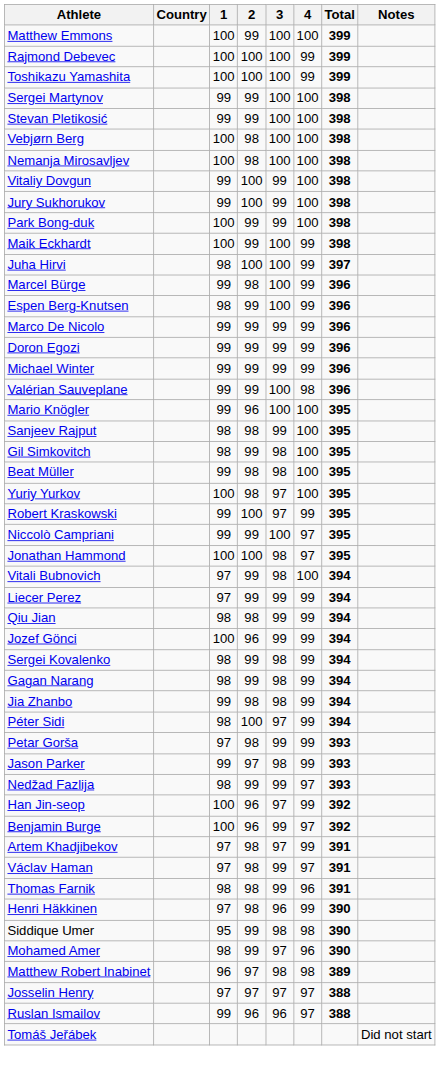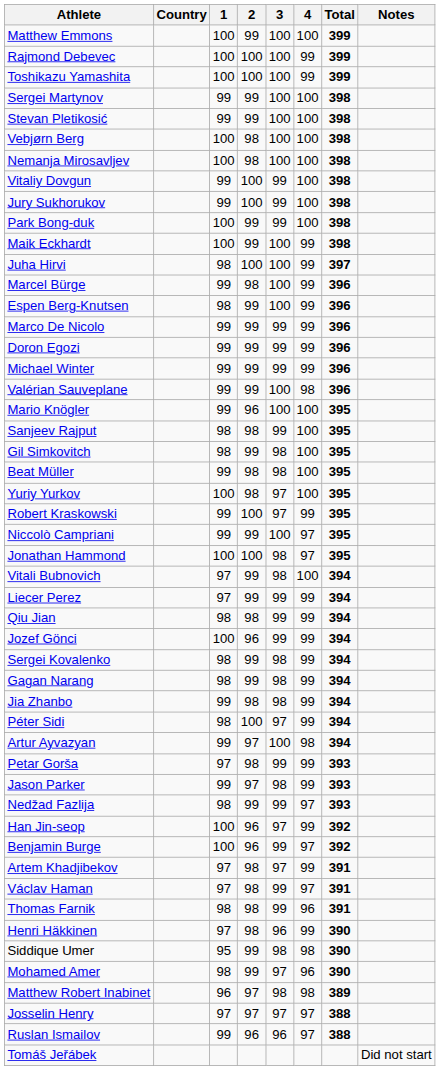 <table class="wikitable sortable" style="text-align:center">
 <tr>
 <th>Athlete</th>
 <th>Country</th>
 <th>1</th>
 <th>2</th>
 <th>3</th>
 <th>4</th>
 <th>Total</th>
 <th>Notes</th>
 </tr>
 <tr>
 <td align="left"><a href='#'>Matthew Emmons</a></td>
 <td align="left"></td>
 <td>100</td>
 <td>99</td>
 <td>100</td>
 <td>100</td>
 <td><strong>399</strong></td>
 <td></td>
 </tr>
 <tr>
 <td align="left"><a href='#'>Rajmond Debevec</a></td>
 <td align="left"></td>
 <td>100</td>
 <td>100</td>
 <td>100</td>
 <td>99</td>
 <td><strong>399</strong></td>
 <td></td>
 </tr>
 <tr>
 <td align="left"><a href='#'>Toshikazu Yamashita</a></td>
 <td align="left"></td>
 <td>100</td>
 <td>100</td>
 <td>100</td>
 <td>99</td>
 <td><strong>399</strong></td>
 <td></td>
 </tr>
 <tr>
 <td align="left"><a href='#'>Sergei Martynov</a></td>
 <td align="left"></td>
 <td>99</td>
 <td>99</td>
 <td>100</td>
 <td>100</td>
 <td><strong>398</strong></td>
 <td></td>
 </tr>
 <tr>
 <td align="left"><a href='#'>Stevan Pletikosić</a></td>
 <td align="left"></td>
 <td>99</td>
 <td>99</td>
 <td>100</td>
 <td>100</td>
 <td><strong>398</strong></td>
 <td></td>
 </tr>
 <tr>
 <td align="left"><a href='#'>Vebjørn Berg</a></td>
 <td align="left"></td>
 <td>100</td>
 <td>98</td>
 <td>100</td>
 <td>100</td>
 <td><strong>398</strong></td>
 <td></td>
 </tr>
 <tr>
 <td align="left"><a href='#'>Nemanja Mirosavljev</a></td>
 <td align="left"></td>
 <td>100</td>
 <td>98</td>
 <td>100</td>
 <td>100</td>
 <td><strong>398</strong></td>
 <td></td>
 </tr>
 <tr>
 <td align="left"><a href='#'>Vitaliy Dovgun</a></td>
 <td align="left"></td>
 <td>99</td>
 <td>100</td>
 <td>99</td>
 <td>100</td>
 <td><strong>398</strong></td>
 <td></td>
 </tr>
 <tr>
 <td align="left"><a href='#'>Jury Sukhorukov</a></td>
 <td align="left"></td>
 <td>99</td>
 <td>100</td>
 <td>99</td>
 <td>100</td>
 <td><strong>398</strong></td>
 <td></td>
 </tr>
 <tr>
 <td align="left"><a href='#'>Park Bong-duk</a></td>
 <td align="left"></td>
 <td>100</td>
 <td>99</td>
 <td>99</td>
 <td>100</td>
 <td><strong>398</strong></td>
 <td></td>
 </tr>
 <tr>
 <td align="left"><a href='#'>Maik Eckhardt</a></td>
 <td align="left"></td>
 <td>100</td>
 <td>99</td>
 <td>100</td>
 <td>99</td>
 <td><strong>398</strong></td>
 <td></td>
 </tr>
 <tr>
 <td align="left"><a href='#'>Juha Hirvi</a></td>
 <td align="left"></td>
 <td>98</td>
 <td>100</td>
 <td>100</td>
 <td>99</td>
 <td><strong>397</strong></td>
 <td></td>
 </tr>
 <tr>
 <td align="left"><a href='#'>Marcel Bürge</a></td>
 <td align="left"></td>
 <td>99</td>
 <td>98</td>
 <td>100</td>
 <td>99</td>
 <td><strong>396</strong></td>
 <td></td>
 </tr>
 <tr>
 <td align="left"><a href='#'>Espen Berg-Knutsen</a></td>
 <td align="left"></td>
 <td>98</td>
 <td>99</td>
 <td>100</td>
 <td>99</td>
 <td><strong>396</strong></td>
 <td></td>
 </tr>
 <tr>
 <td align="left"><a href='#'>Marco De Nicolo</a></td>
 <td align="left"></td>
 <td>99</td>
 <td>99</td>
 <td>99</td>
 <td>99</td>
 <td><strong>396</strong></td>
 <td></td>
 </tr>
 <tr>
 <td align="left"><a href='#'>Doron Egozi</a></td>
 <td align="left"></td>
 <td>99</td>
 <td>99</td>
 <td>99</td>
 <td>99</td>
 <td><strong>396</strong></td>
 <td></td>
 </tr>
 <tr>
 <td align="left"><a href='#'>Michael Winter</a></td>
 <td align="left"></td>
 <td>99</td>
 <td>99</td>
 <td>99</td>
 <td>99</td>
 <td><strong>396</strong></td>
 <td></td>
 </tr>
 <tr>
 <td align="left"><a href='#'>Valérian Sauveplane</a></td>
 <td align="left"></td>
 <td>99</td>
 <td>99</td>
 <td>100</td>
 <td>98</td>
 <td><strong>396</strong></td>
 <td></td>
 </tr>
 <tr>
 <td align="left"><a href='#'>Mario Knögler</a></td>
 <td align="left"></td>
 <td>99</td>
 <td>96</td>
 <td>100</td>
 <td>100</td>
 <td><strong>395</strong></td>
 <td></td>
 </tr>
 <tr>
 <td align="left"><a href='#'>Sanjeev Rajput</a></td>
 <td align="left"></td>
 <td>98</td>
 <td>98</td>
 <td>99</td>
 <td>100</td>
 <td><strong>395</strong></td>
 <td></td>
 </tr>
 <tr>
 <td align="left"><a href='#'>Gil Simkovitch</a></td>
 <td align="left"></td>
 <td>98</td>
 <td>99</td>
 <td>98</td>
 <td>100</td>
 <td><strong>395</strong></td>
 <td></td>
 </tr>
 <tr>
 <td align="left"><a href='#'>Beat Müller</a></td>
 <td align="left"></td>
 <td>99</td>
 <td>98</td>
 <td>98</td>
 <td>100</td>
 <td><strong>395</strong></td>
 <td></td>
 </tr>
 <tr>
 <td align="left"><a href='#'>Yuriy Yurkov</a></td>
 <td align="left"></td>
 <td>100</td>
 <td>98</td>
 <td>97</td>
 <td>100</td>
 <td><strong>395</strong></td>
 <td></td>
 </tr>
 <tr>
 <td align="left"><a href='#'>Robert Kraskowski</a></td>
 <td align="left"></td>
 <td>99</td>
 <td>100</td>
 <td>97</td>
 <td>99</td>
 <td><strong>395</strong></td>
 <td></td>
 </tr>
 <tr>
 <td align="left"><a href='#'>Niccolò Campriani</a></td>
 <td align="left"></td>
 <td>99</td>
 <td>99</td>
 <td>100</td>
 <td>97</td>
 <td><strong>395</strong></td>
 <td></td>
 </tr>
 <tr>
 <td align="left"><a href='#'>Jonathan Hammond</a></td>
 <td align="left"></td>
 <td>100</td>
 <td>100</td>
 <td>98</td>
 <td>97</td>
 <td><strong>395</strong></td>
 <td></td>
 </tr>
 <tr>
 <td align="left"><a href='#'>Vitali Bubnovich</a></td>
 <td align="left"></td>
 <td>97</td>
 <td>99</td>
 <td>98</td>
 <td>100</td>
 <td><strong>394</strong></td>
 <td></td>
 </tr>
 <tr>
 <td align="left"><a href='#'>Liecer Perez</a></td>
 <td align="left"></td>
 <td>97</td>
 <td>99</td>
 <td>99</td>
 <td>99</td>
 <td><strong>394</strong></td>
 <td></td>
 </tr>
 <tr>
 <td align="left"><a href='#'>Qiu Jian</a></td>
 <td align="left"></td>
 <td>98</td>
 <td>98</td>
 <td>99</td>
 <td>99</td>
 <td><strong>394</strong></td>
 <td></td>
 </tr>
 <tr>
 <td align="left"><a href='#'>Jozef Gönci</a></td>
 <td align="left"></td>
 <td>100</td>
 <td>96</td>
 <td>99</td>
 <td>99</td>
 <td><strong>394</strong></td>
 <td></td>
 </tr>
 <tr>
 <td align="left"><a href='#'>Sergei Kovalenko</a></td>
 <td align="left"></td>
 <td>98</td>
 <td>99</td>
 <td>98</td>
 <td>99</td>
 <td><strong>394</strong></td>
 <td></td>
 </tr>
 <tr>
 <td align="left"><a href='#'>Gagan Narang</a></td>
 <td align="left"></td>
 <td>98</td>
 <td>99</td>
 <td>98</td>
 <td>99</td>
 <td><strong>394</strong></td>
 <td></td>
 </tr>
 <tr>
 <td align="left"><a href='#'>Jia Zhanbo</a></td>
 <td align="left"></td>
 <td>99</td>
 <td>98</td>
 <td>98</td>
 <td>99</td>
 <td><strong>394</strong></td>
 <td></td>
 </tr>
 <tr>
 <td align="left"><a href='#'>Péter Sidi</a></td>
 <td align="left"></td>
 <td>98</td>
 <td>100</td>
 <td>97</td>
 <td>99</td>
 <td><strong>394</strong></td>
 <td></td>
 </tr>
 <tr>
+<td align="left"><a href='#'>Artur Ayvazyan</a></td>
+<td align="left"></td>
+<td>99</td>
+<td>97</td>
+<td>100</td>
+<td>98</td>
+<td><strong>394</strong></td>
+<td></td>
+</tr>
+<tr>
 <td align="left"><a href='#'>Petar Gorša</a></td>
 <td align="left"></td>
 <td>97</td>
 <td>98</td>
 <td>99</td>
 <td>99</td>
 <td><strong>393</strong></td>
 <td></td>
 </tr>
 <tr>
 <td align="left"><a href='#'>Jason Parker</a></td>
 <td align="left"></td>
 <td>99</td>
 <td>97</td>
 <td>98</td>
 <td>99</td>
 <td><strong>393</strong></td>
 <td></td>
 </tr>
 <tr>
 <td align="left"><a href='#'>Nedžad Fazlija</a></td>
 <td align="left"></td>
 <td>98</td>
 <td>99</td>
 <td>99</td>
 <td>97</td>
 <td><strong>393</strong></td>
 <td></td>
 </tr>
 <tr>
 <td align="left"><a href='#'>Han Jin-seop</a></td>
 <td align="left"></td>
 <td>100</td>
 <td>96</td>
 <td>97</td>
 <td>99</td>
 <td><strong>392</strong></td>
 <td></td>
 </tr>
 <tr>
 <td align="left"><a href='#'>Benjamin Burge</a></td>
 <td align="left"></td>
 <td>100</td>
 <td>96</td>
 <td>99</td>
 <td>97</td>
 <td><strong>392</strong></td>
 <td></td>
 </tr>
 <tr>
 <td align="left"><a href='#'>Artem Khadjibekov</a></td>
 <td align="left"></td>
 <td>97</td>
 <td>98</td>
 <td>97</td>
 <td>99</td>
 <td><strong>391</strong></td>
 <td></td>
 </tr>
 <tr>
 <td align="left"><a href='#'>Václav Haman</a></td>
 <td align="left"></td>
 <td>97</td>
 <td>98</td>
 <td>99</td>
 <td>97</td>
 <td><strong>391</strong></td>
 <td></td>
 </tr>
 <tr>
 <td align="left"><a href='#'>Thomas Farnik</a></td>
 <td align="left"></td>
 <td>98</td>
 <td>98</td>
 <td>99</td>
 <td>96</td>
 <td><strong>391</strong></td>
 <td></td>
 </tr>
 <tr>
 <td align="left"><a href='#'>Henri Häkkinen</a></td>
 <td align="left"></td>
 <td>97</td>
 <td>98</td>
 <td>96</td>
 <td>99</td>
 <td><strong>390</strong></td>
 <td></td>
 </tr>
 <tr>
 <td align="left">Siddique Umer</td>
 <td align="left"></td>
 <td>95</td>
 <td>99</td>
 <td>98</td>
 <td>98</td>
 <td><strong>390</strong></td>
 <td></td>
 </tr>
 <tr>
 <td align="left"><a href='#'>Mohamed Amer</a></td>
 <td align="left"></td>
 <td>98</td>
 <td>99</td>
 <td>97</td>
 <td>96</td>
 <td><strong>390</strong></td>
 <td></td>
 </tr>
 <tr>
 <td align="left"><a href='#'>Matthew Robert Inabinet</a></td>
 <td align="left"></td>
 <td>96</td>
 <td>97</td>
 <td>98</td>
 <td>98</td>
 <td><strong>389</strong></td>
 <td></td>
 </tr>
 <tr>
 <td align="left"><a href='#'>Josselin Henry</a></td>
 <td align="left"></td>
 <td>97</td>
 <td>97</td>
 <td>97</td>
 <td>97</td>
 <td><strong>388</strong></td>
 <td></td>
 </tr>
 <tr>
 <td align="left"><a href='#'>Ruslan Ismailov</a></td>
 <td align="left"></td>
 <td>99</td>
 <td>96</td>
 <td>96</td>
 <td>97</td>
 <td><strong>388</strong></td>
 <td></td>
 </tr>
 <tr>
 <td align="left"><a href='#'>Tomáš Jeřábek</a></td>
 <td align="left"></td>
 <td></td>
 <td></td>
 <td></td>
 <td></td>
 <td></td>
 <td align="left">Did not start</td>
 </tr>
 </table>
